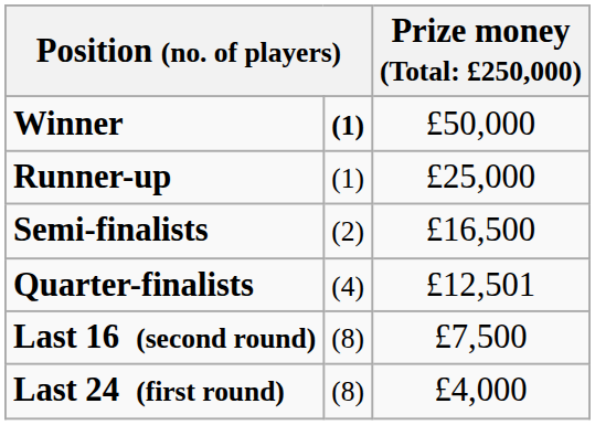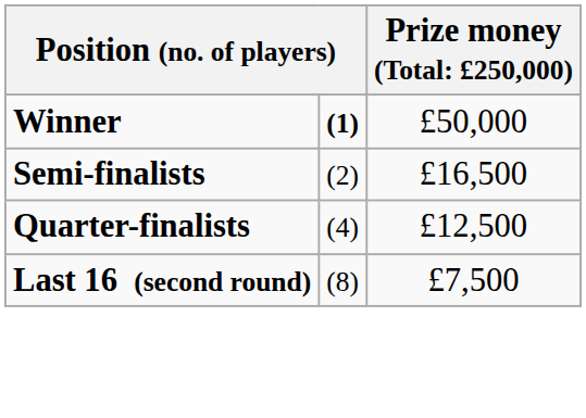 <table class="wikitable">
 <tr>
 <th colspan=2>Position <small>(no. of players)</small></th>
 <th>Prize money<br><small>(Total: £250,000)</small></th>
 </tr>
 <tr>
 <td><strong>Winner</strong></td>
 <td align=center><strong><small>(1)</small></strong></td>
 <td align=center>£50,000</td>
 </tr>
 <tr>
-<td><strong>Runner-up</strong></td>
-<td align=center><small>(1)</small></td>
-<td align=center>£25,000</td>
-</tr>
-<tr>
 <td><strong>Semi-finalists</strong></td>
 <td align=center><small>(2)</small></td>
 <td align=center>£16,500</td>
 </tr>
 <tr>
 <td><strong>Quarter-finalists</strong></td>
 <td align=center><small>(4)</small></td>
-<td align=center>£12,501</td>
+<td align=center>£12,500</td>
 </tr>
 <tr>
 <td><strong>Last 16  <small>(second round)</small></strong></td>
 <td align=center><small>(8)</small></td>
 <td align=center>£7,500</td>
 </tr>
-<tr>
-<td><strong>Last 24  <small>(first round)</small></strong></td>
-<td align=center><small>(8)</small></td>
-<td align=center>£4,000</td>
-</tr>
 </table>
